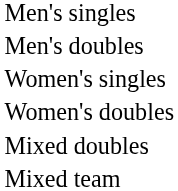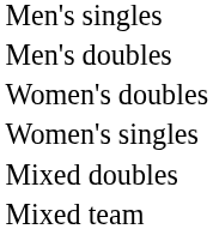 <table>
 <tr>
 <td>Men's singles</td>
 <td></td>
 <td></td>
 <td></td>
 </tr>
 <tr>
 <td>Men's doubles</td>
 <td></td>
 <td></td>
 <td></td>
 </tr>
 <tr>
-<td>Women's singles</td>
+<td>Women's doubles</td>
 <td></td>
 <td></td>
 <td></td>
 </tr>
 <tr>
-<td>Women's doubles</td>
+<td>Women's singles</td>
 <td></td>
 <td></td>
 <td></td>
 </tr>
 <tr>
 <td>Mixed doubles</td>
 <td></td>
 <td></td>
 <td></td>
 </tr>
 <tr>
 <td>Mixed team</td>
 <td></td>
 <td></td>
 <td></td>
 </tr>
 </table>
